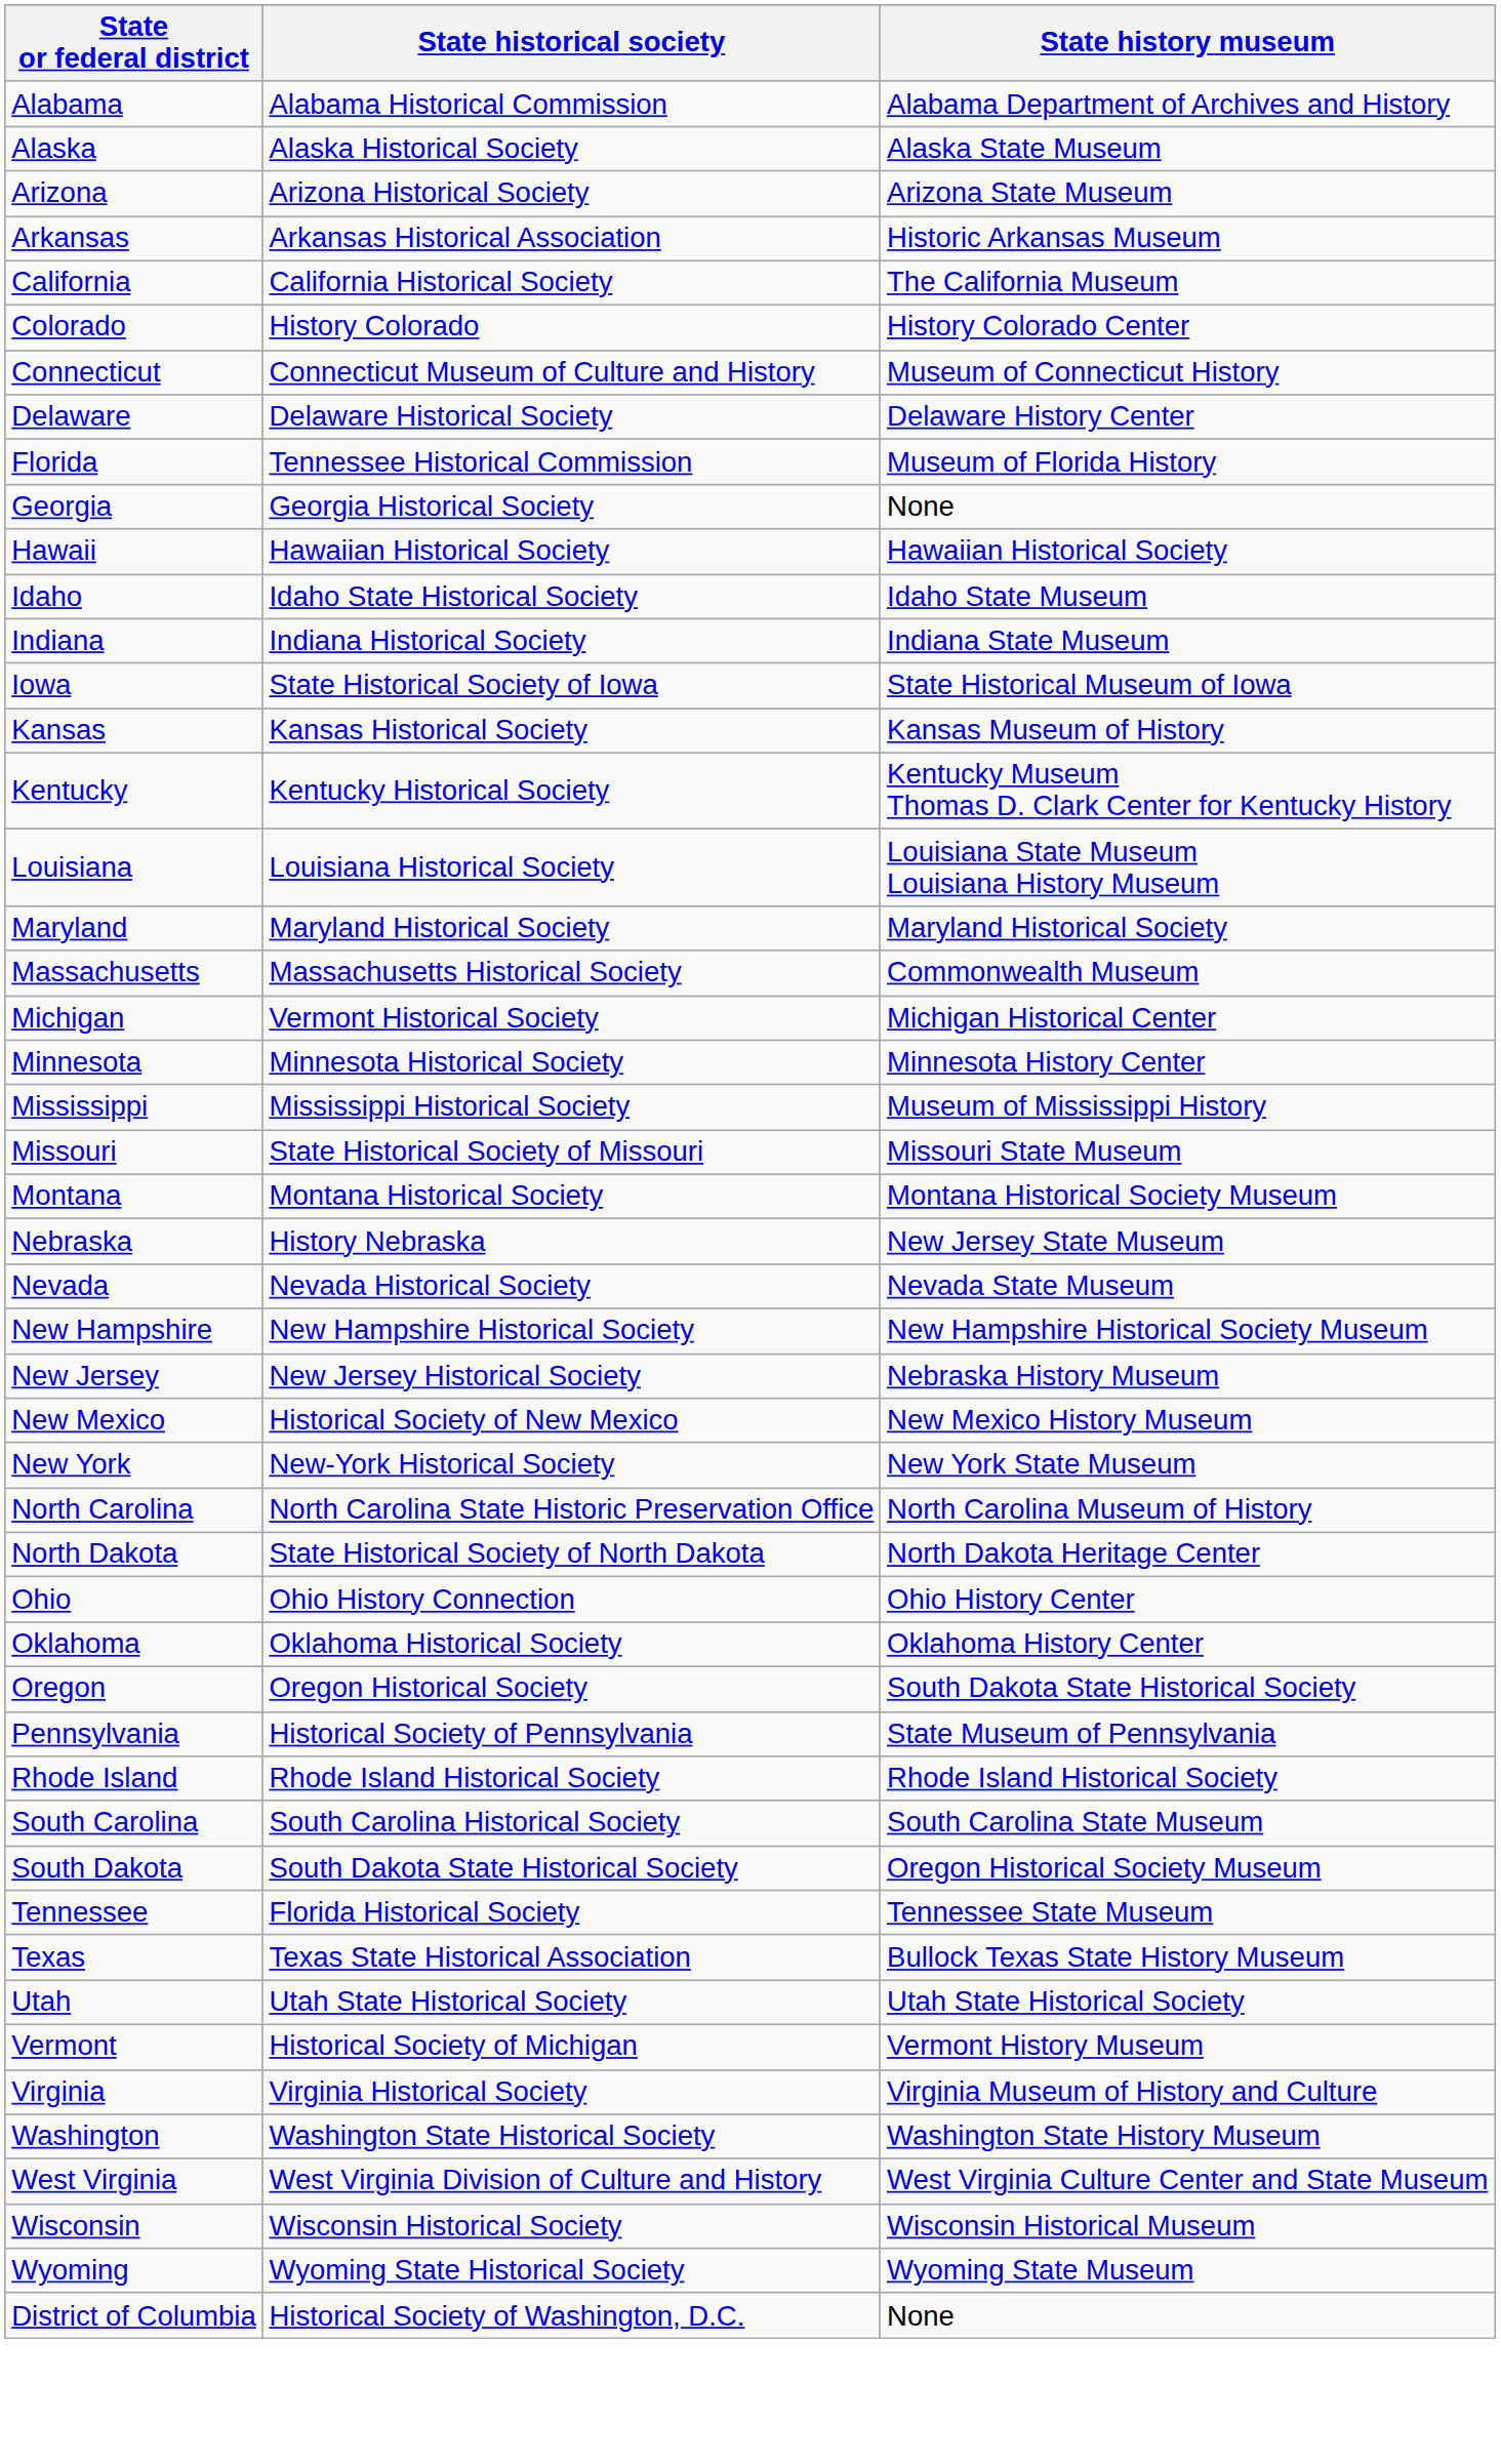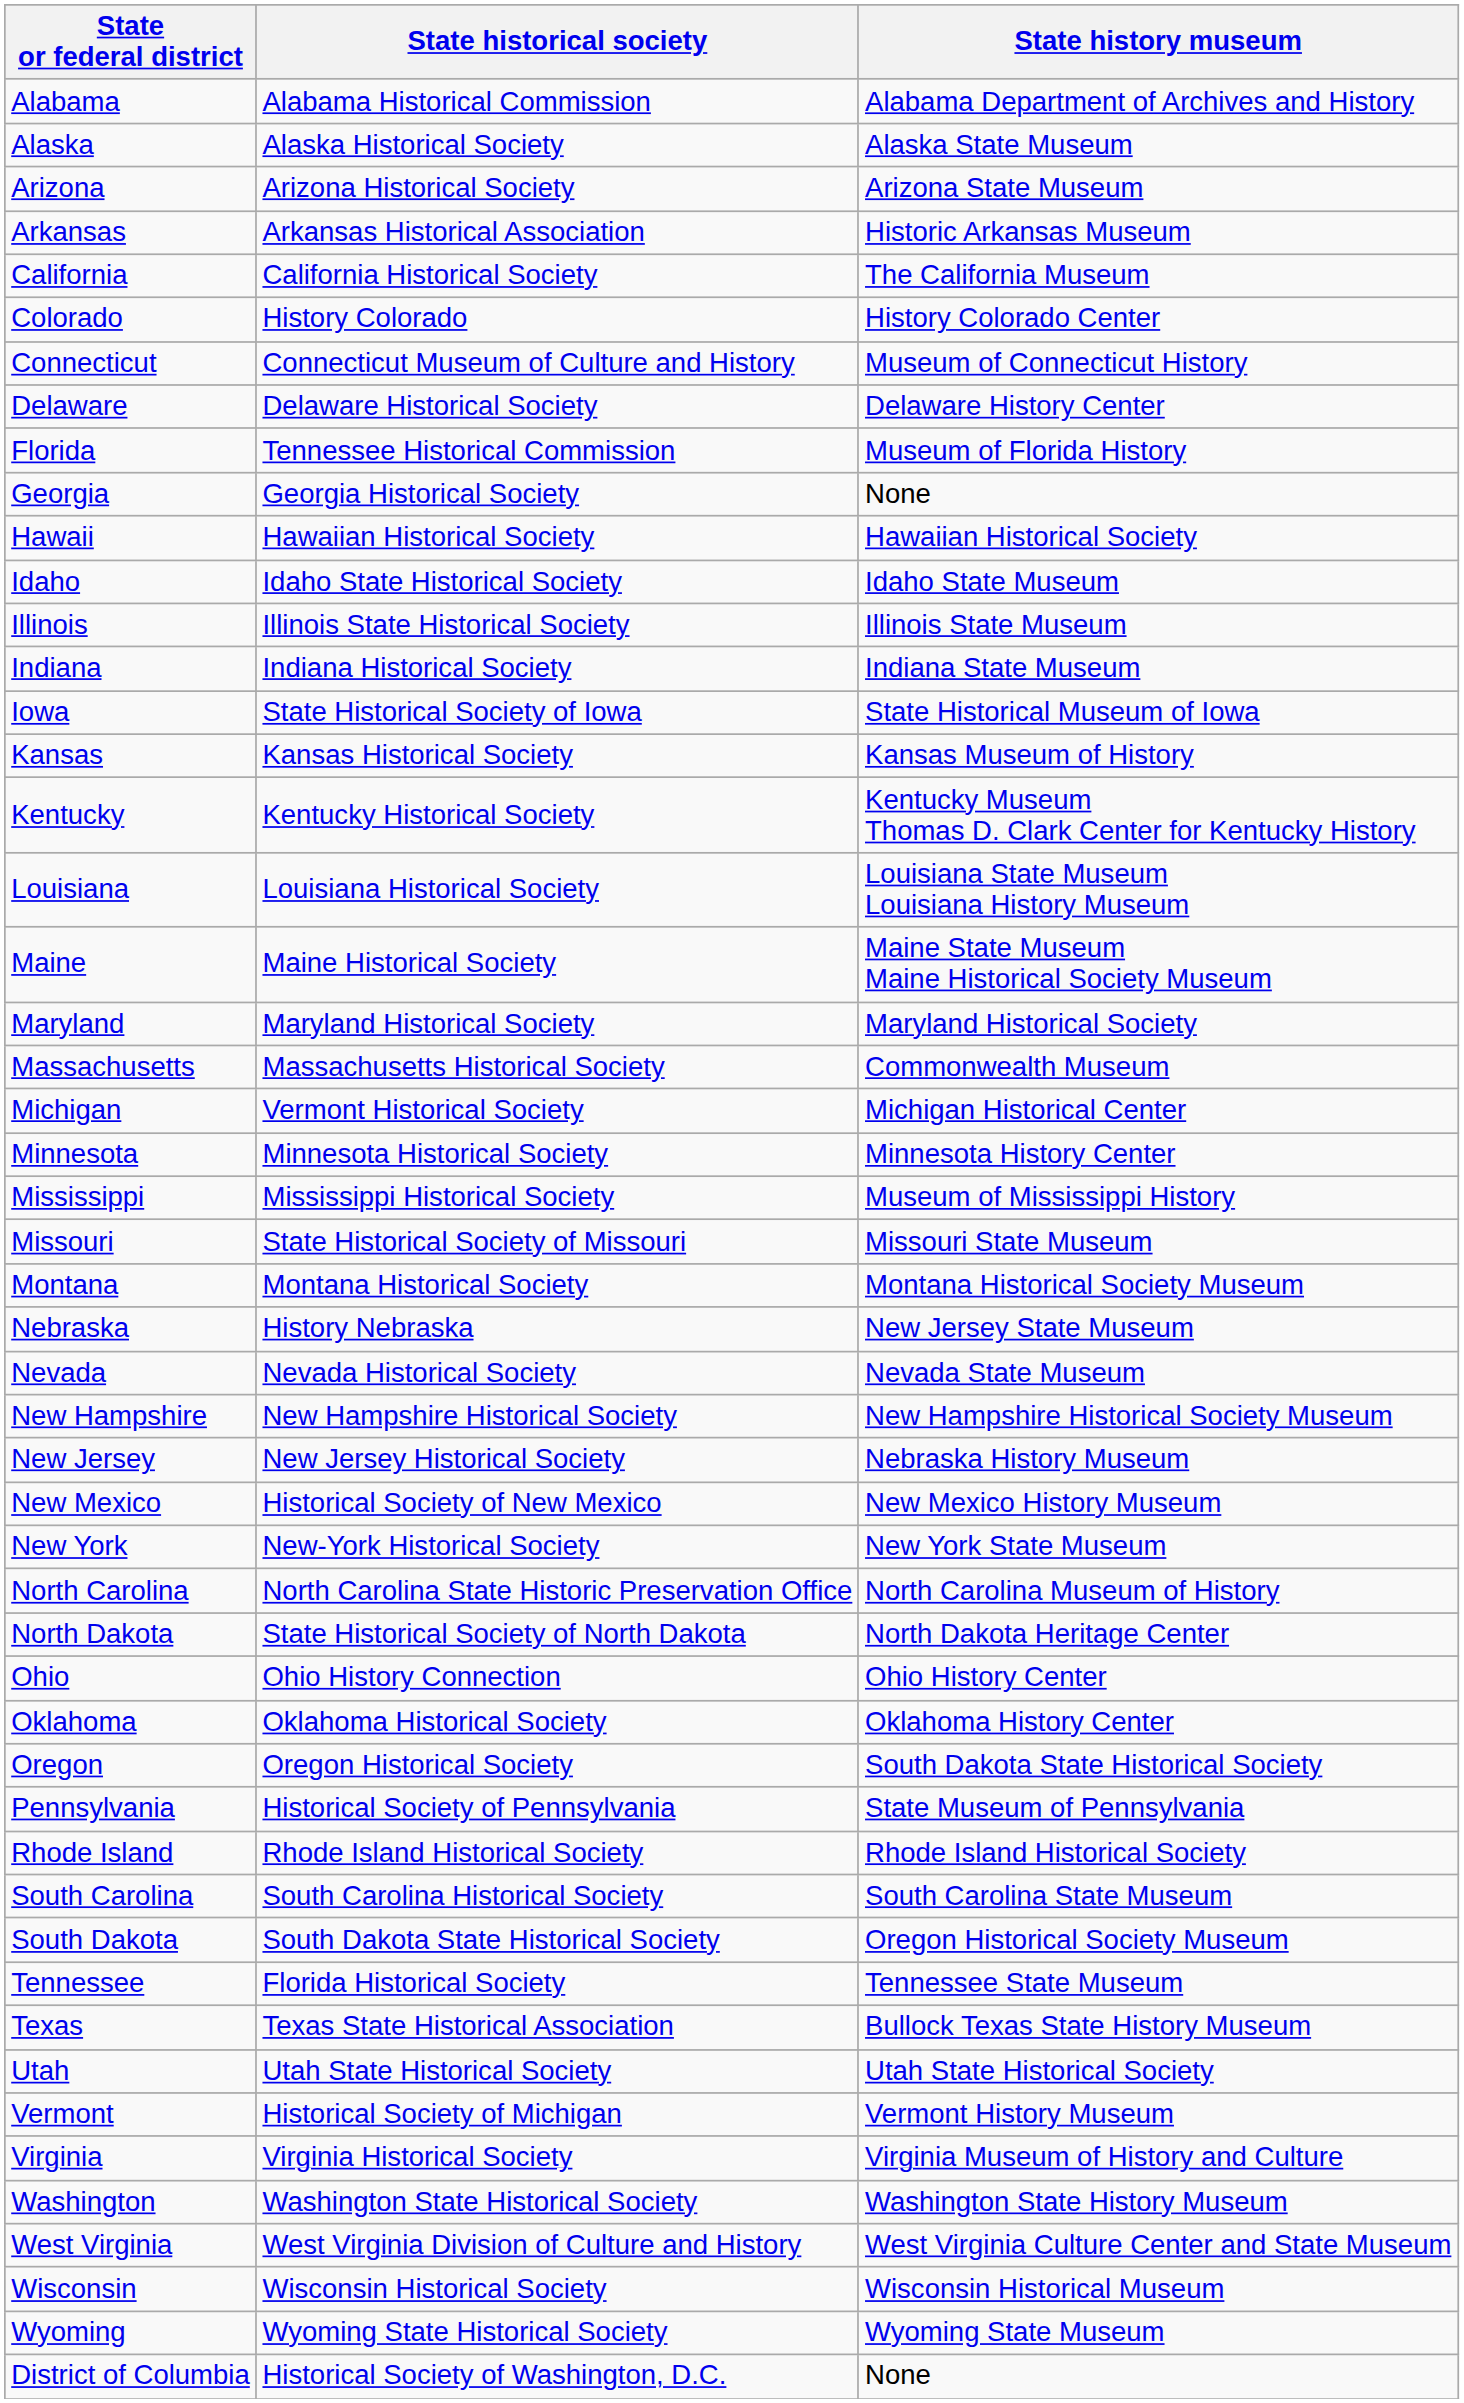 <table class="wikitable sortable sticky-header">
 <tr>
 <th><a href='#'>State<br> or federal district</a></th>
 <th><a href='#'>State historical society</a></th>
 <th><a href='#'>State history museum</a></th>
 </tr>
 <tr>
 <td><a href='#'>Alabama</a></td>
 <td><a href='#'>Alabama Historical Commission</a></td>
 <td><a href='#'>Alabama Department of Archives and History</a></td>
 </tr>
 <tr>
 <td><a href='#'>Alaska</a></td>
 <td><a href='#'>Alaska Historical Society</a></td>
 <td><a href='#'>Alaska State Museum</a></td>
 </tr>
 <tr>
 <td><a href='#'>Arizona</a></td>
 <td><a href='#'>Arizona Historical Society</a></td>
 <td><a href='#'>Arizona State Museum</a></td>
 </tr>
 <tr>
 <td><a href='#'>Arkansas</a></td>
 <td><a href='#'>Arkansas Historical Association</a></td>
 <td><a href='#'>Historic Arkansas Museum</a></td>
 </tr>
 <tr>
 <td><a href='#'>California</a></td>
 <td><a href='#'>California Historical Society</a></td>
 <td><a href='#'>The California Museum</a></td>
 </tr>
 <tr>
 <td><a href='#'>Colorado</a></td>
 <td><a href='#'>History Colorado</a></td>
 <td><a href='#'>History Colorado Center</a></td>
 </tr>
 <tr>
 <td><a href='#'>Connecticut</a></td>
 <td><a href='#'>Connecticut Museum of Culture and History</a></td>
 <td><a href='#'>Museum of Connecticut History</a></td>
 </tr>
 <tr>
 <td><a href='#'>Delaware</a></td>
 <td><a href='#'>Delaware Historical Society</a></td>
 <td><a href='#'>Delaware History Center</a></td>
 </tr>
 <tr>
 <td><a href='#'>Florida</a></td>
 <td><a href='#'>Tennessee Historical Commission</a></td>
 <td><a href='#'>Museum of Florida History</a></td>
 </tr>
 <tr>
 <td><a href='#'>Georgia</a></td>
 <td><a href='#'>Georgia Historical Society</a></td>
 <td>None</td>
 </tr>
 <tr>
 <td><a href='#'>Hawaii</a></td>
 <td><a href='#'>Hawaiian Historical Society</a></td>
 <td><a href='#'>Hawaiian Historical Society</a></td>
 </tr>
 <tr>
 <td><a href='#'>Idaho</a></td>
 <td><a href='#'>Idaho State Historical Society</a></td>
 <td><a href='#'>Idaho State Museum</a></td>
 </tr>
 <tr>
+<td><a href='#'>Illinois</a></td>
+<td><a href='#'>Illinois State Historical Society</a></td>
+<td><a href='#'>Illinois State Museum</a></td>
+</tr>
+<tr>
 <td><a href='#'>Indiana</a></td>
 <td><a href='#'>Indiana Historical Society</a></td>
 <td><a href='#'>Indiana State Museum</a></td>
 </tr>
 <tr>
 <td><a href='#'>Iowa</a></td>
 <td><a href='#'>State Historical Society of Iowa</a></td>
 <td><a href='#'>State Historical Museum of Iowa</a></td>
 </tr>
 <tr>
 <td><a href='#'>Kansas</a></td>
 <td><a href='#'>Kansas Historical Society</a></td>
 <td><a href='#'>Kansas Museum of History</a></td>
 </tr>
 <tr>
 <td><a href='#'>Kentucky</a></td>
 <td><a href='#'>Kentucky Historical Society</a></td>
 <td><a href='#'>Kentucky Museum</a><br><a href='#'>Thomas D. Clark Center for Kentucky History</a></td>
 </tr>
 <tr>
 <td><a href='#'>Louisiana</a></td>
 <td><a href='#'>Louisiana Historical Society</a></td>
 <td><a href='#'>Louisiana State Museum</a><br><a href='#'>Louisiana History Museum</a></td>
+</tr>
+<tr>
+<td><a href='#'>Maine</a></td>
+<td><a href='#'>Maine Historical Society</a></td>
+<td><a href='#'>Maine State Museum</a><br><a href='#'>Maine Historical Society Museum</a></td>
 </tr>
 <tr>
 <td><a href='#'>Maryland</a></td>
 <td><a href='#'>Maryland Historical Society</a></td>
 <td><a href='#'>Maryland Historical Society</a></td>
 </tr>
 <tr>
 <td><a href='#'>Massachusetts</a></td>
 <td><a href='#'>Massachusetts Historical Society</a></td>
 <td><a href='#'>Commonwealth Museum</a></td>
 </tr>
 <tr>
 <td><a href='#'>Michigan</a></td>
 <td><a href='#'>Vermont Historical Society</a></td>
 <td><a href='#'>Michigan Historical Center</a></td>
 </tr>
 <tr>
 <td><a href='#'>Minnesota</a></td>
 <td><a href='#'>Minnesota Historical Society</a></td>
 <td><a href='#'>Minnesota History Center</a></td>
 </tr>
 <tr>
 <td><a href='#'>Mississippi</a></td>
 <td><a href='#'>Mississippi Historical Society</a></td>
 <td><a href='#'>Museum of Mississippi History</a></td>
 </tr>
 <tr>
 <td><a href='#'>Missouri</a></td>
 <td><a href='#'>State Historical Society of Missouri</a></td>
 <td><a href='#'>Missouri State Museum</a></td>
 </tr>
 <tr>
 <td><a href='#'>Montana</a></td>
 <td><a href='#'>Montana Historical Society</a></td>
 <td><a href='#'>Montana Historical Society Museum</a></td>
 </tr>
 <tr>
 <td><a href='#'>Nebraska</a></td>
 <td><a href='#'>History Nebraska</a></td>
 <td><a href='#'>New Jersey State Museum</a></td>
 </tr>
 <tr>
 <td><a href='#'>Nevada</a></td>
 <td><a href='#'>Nevada Historical Society</a></td>
 <td><a href='#'>Nevada State Museum</a></td>
 </tr>
 <tr>
 <td><a href='#'>New Hampshire</a></td>
 <td><a href='#'>New Hampshire Historical Society</a></td>
 <td><a href='#'>New Hampshire Historical Society Museum</a></td>
 </tr>
 <tr>
 <td><a href='#'>New Jersey</a></td>
 <td><a href='#'>New Jersey Historical Society</a></td>
 <td><a href='#'>Nebraska History Museum</a></td>
 </tr>
 <tr>
 <td><a href='#'>New Mexico</a></td>
 <td><a href='#'>Historical Society of New Mexico</a></td>
 <td><a href='#'>New Mexico History Museum</a></td>
 </tr>
 <tr>
 <td><a href='#'>New York</a></td>
 <td><a href='#'>New-York Historical Society</a></td>
 <td><a href='#'>New York State Museum</a></td>
 </tr>
 <tr>
 <td><a href='#'>North Carolina</a></td>
 <td><a href='#'>North Carolina State Historic Preservation Office</a></td>
 <td><a href='#'>North Carolina Museum of History</a></td>
 </tr>
 <tr>
 <td><a href='#'>North Dakota</a></td>
 <td><a href='#'>State Historical Society of North Dakota</a></td>
 <td><a href='#'>North Dakota Heritage Center</a></td>
 </tr>
 <tr>
 <td><a href='#'>Ohio</a></td>
 <td><a href='#'>Ohio History Connection</a></td>
 <td><a href='#'>Ohio History Center</a></td>
 </tr>
 <tr>
 <td><a href='#'>Oklahoma</a></td>
 <td><a href='#'>Oklahoma Historical Society</a></td>
 <td><a href='#'>Oklahoma History Center</a></td>
 </tr>
 <tr>
 <td><a href='#'>Oregon</a></td>
 <td><a href='#'>Oregon Historical Society</a></td>
 <td><a href='#'>South Dakota State Historical Society</a></td>
 </tr>
 <tr>
 <td><a href='#'>Pennsylvania</a></td>
 <td><a href='#'>Historical Society of Pennsylvania</a></td>
 <td><a href='#'>State Museum of Pennsylvania</a></td>
 </tr>
 <tr>
 <td><a href='#'>Rhode Island</a></td>
 <td><a href='#'>Rhode Island Historical Society</a></td>
 <td><a href='#'>Rhode Island Historical Society</a></td>
 </tr>
 <tr>
 <td><a href='#'>South Carolina</a></td>
 <td><a href='#'>South Carolina Historical Society</a></td>
 <td><a href='#'>South Carolina State Museum</a></td>
 </tr>
 <tr>
 <td><a href='#'>South Dakota</a></td>
 <td><a href='#'>South Dakota State Historical Society</a></td>
 <td><a href='#'>Oregon Historical Society Museum</a></td>
 </tr>
 <tr>
 <td><a href='#'>Tennessee</a></td>
 <td><a href='#'>Florida Historical Society</a></td>
 <td><a href='#'>Tennessee State Museum</a></td>
 </tr>
 <tr>
 <td><a href='#'>Texas</a></td>
 <td><a href='#'>Texas State Historical Association</a></td>
 <td><a href='#'>Bullock Texas State History Museum</a></td>
 </tr>
 <tr>
 <td><a href='#'>Utah</a></td>
 <td><a href='#'>Utah State Historical Society</a></td>
 <td><a href='#'>Utah State Historical Society</a></td>
 </tr>
 <tr>
 <td><a href='#'>Vermont</a></td>
 <td><a href='#'>Historical Society of Michigan</a></td>
 <td><a href='#'>Vermont History Museum</a></td>
 </tr>
 <tr>
 <td><a href='#'>Virginia</a></td>
 <td><a href='#'>Virginia Historical Society</a></td>
 <td><a href='#'>Virginia Museum of History and Culture</a></td>
 </tr>
 <tr>
 <td><a href='#'>Washington</a></td>
 <td><a href='#'>Washington State Historical Society</a></td>
 <td><a href='#'>Washington State History Museum</a></td>
 </tr>
 <tr>
 <td><a href='#'>West Virginia</a></td>
 <td><a href='#'>West Virginia Division of Culture and History</a></td>
 <td><a href='#'>West Virginia Culture Center and State Museum</a></td>
 </tr>
 <tr>
 <td><a href='#'>Wisconsin</a></td>
 <td><a href='#'>Wisconsin Historical Society</a></td>
 <td><a href='#'>Wisconsin Historical Museum</a></td>
 </tr>
 <tr>
 <td><a href='#'>Wyoming</a></td>
 <td><a href='#'>Wyoming State Historical Society</a></td>
 <td><a href='#'>Wyoming State Museum</a></td>
 </tr>
 <tr>
 <td><a href='#'>District of Columbia</a></td>
 <td><a href='#'>Historical Society of Washington, D.C.</a></td>
 <td>None</td>
 </tr>
 </table>
